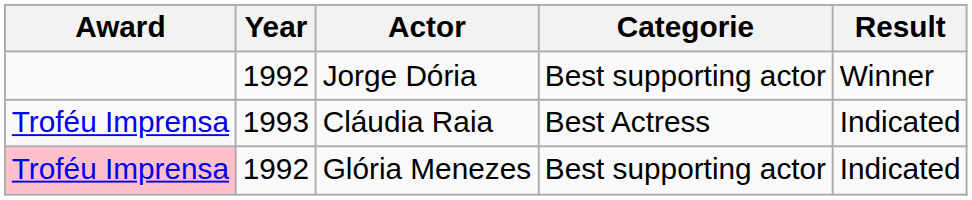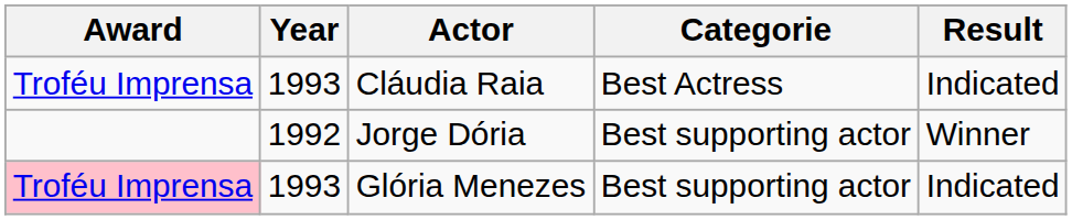 <table class="wikitable">
 <tr>
 <th>Award</th>
 <th>Year</th>
 <th>Actor</th>
 <th>Categorie</th>
 <th>Result</th>
 </tr>
 <tr>
+<td><a href='#'>Troféu Imprensa</a></td>
+<td>1993</td>
+<td>Cláudia Raia</td>
+<td>Best Actress</td>
+<td>Indicated</td>
+</tr>
+<tr>
 <td></td>
 <td>1992</td>
 <td>Jorge Dória</td>
 <td>Best supporting actor</td>
 <td>Winner</td>
 </tr>
 <tr>
-<td><a href='#'>Troféu Imprensa</a></td>
+<td style="background: pink;"><a href='#'>Troféu Imprensa</a></td>
 <td>1993</td>
-<td>Cláudia Raia</td>
-<td>Best Actress</td>
-<td>Indicated</td>
-</tr>
-<tr>
-<td style="background: pink;"><a href='#'>Troféu Imprensa</a></td>
-<td>1992</td>
 <td>Glória Menezes</td>
 <td>Best supporting actor</td>
 <td>Indicated</td>
 </tr>
 </table>
